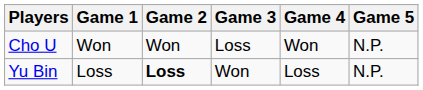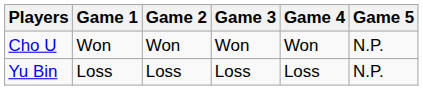 <table class="wikitable">
 <tr>
 <th>Players</th>
 <th>Game 1</th>
 <th>Game 2</th>
 <th>Game 3</th>
 <th>Game 4</th>
 <th>Game 5</th>
 </tr>
 <tr>
 <td> <a href='#'>Cho U</a></td>
 <td>Won</td>
 <td>Won</td>
-<td>Loss</td>
+<td>Won</td>
 <td>Won</td>
 <td>N.P.</td>
 </tr>
 <tr>
 <td> <a href='#'>Yu Bin</a></td>
 <td>Loss</td>
-<td><strong>Loss</strong></td>
-<td>Won</td>
+<td>Loss</td>
+<td>Loss</td>
 <td>Loss</td>
 <td>N.P.</td>
 </tr>
 </table>
